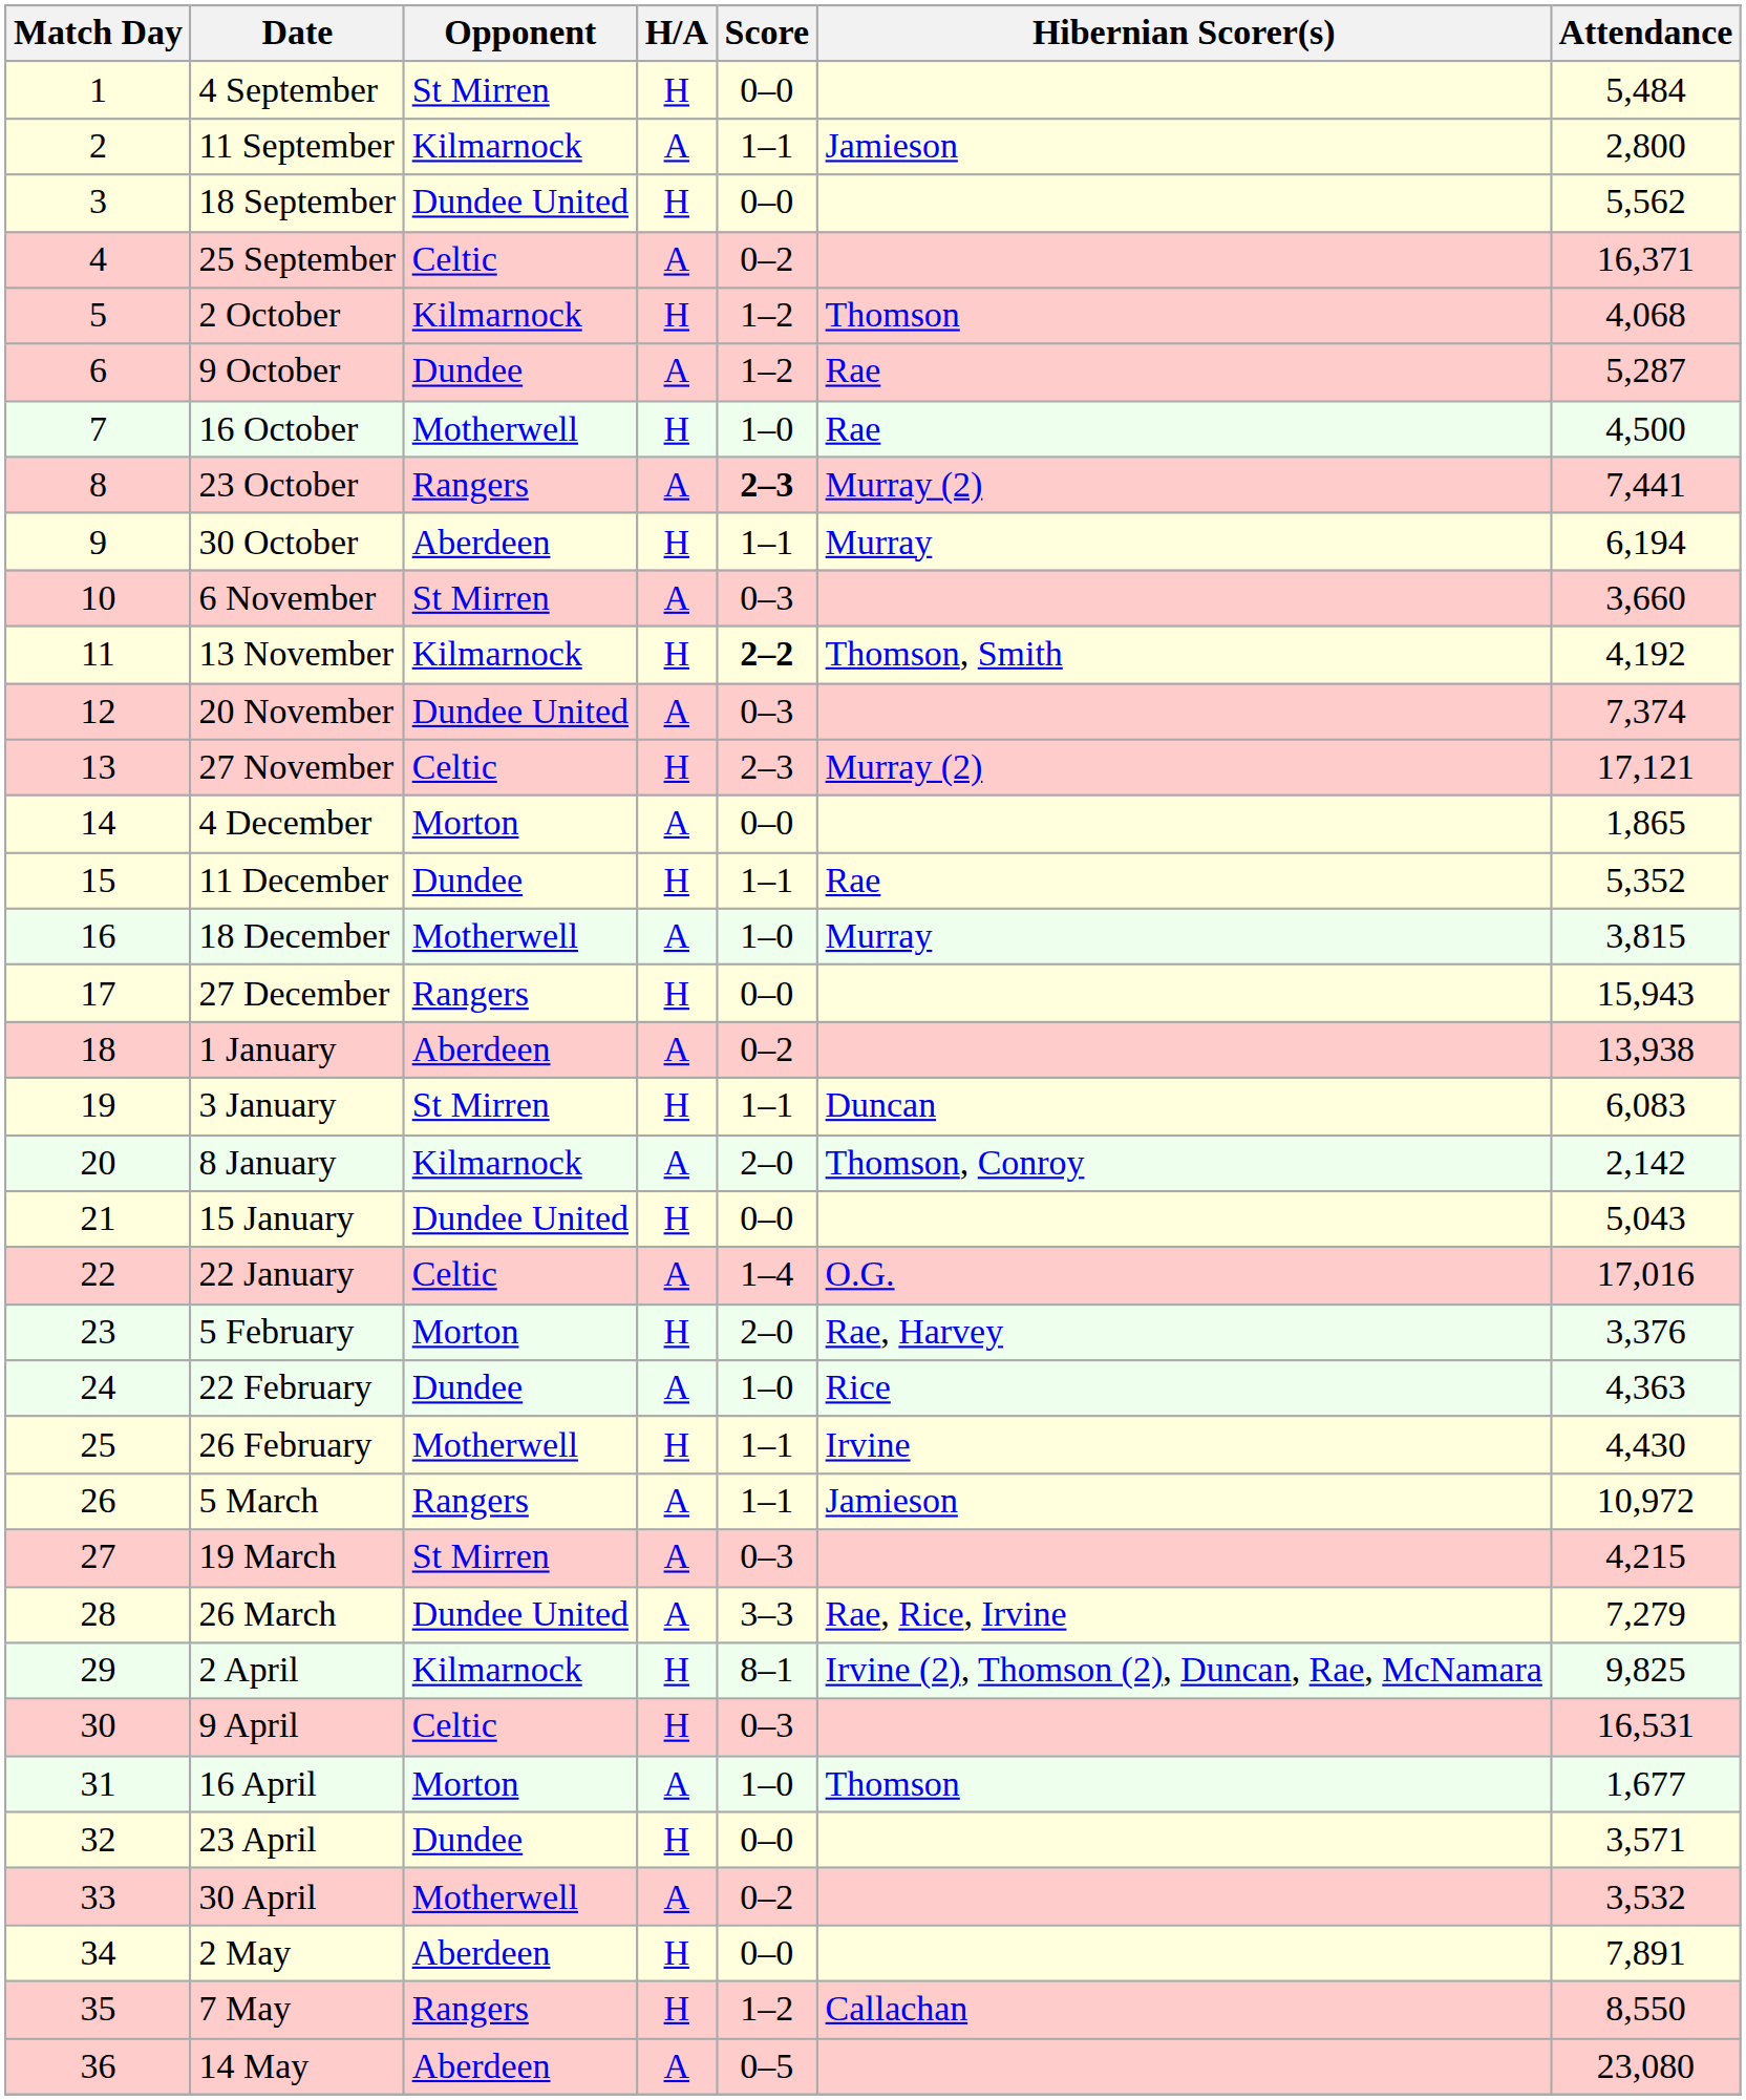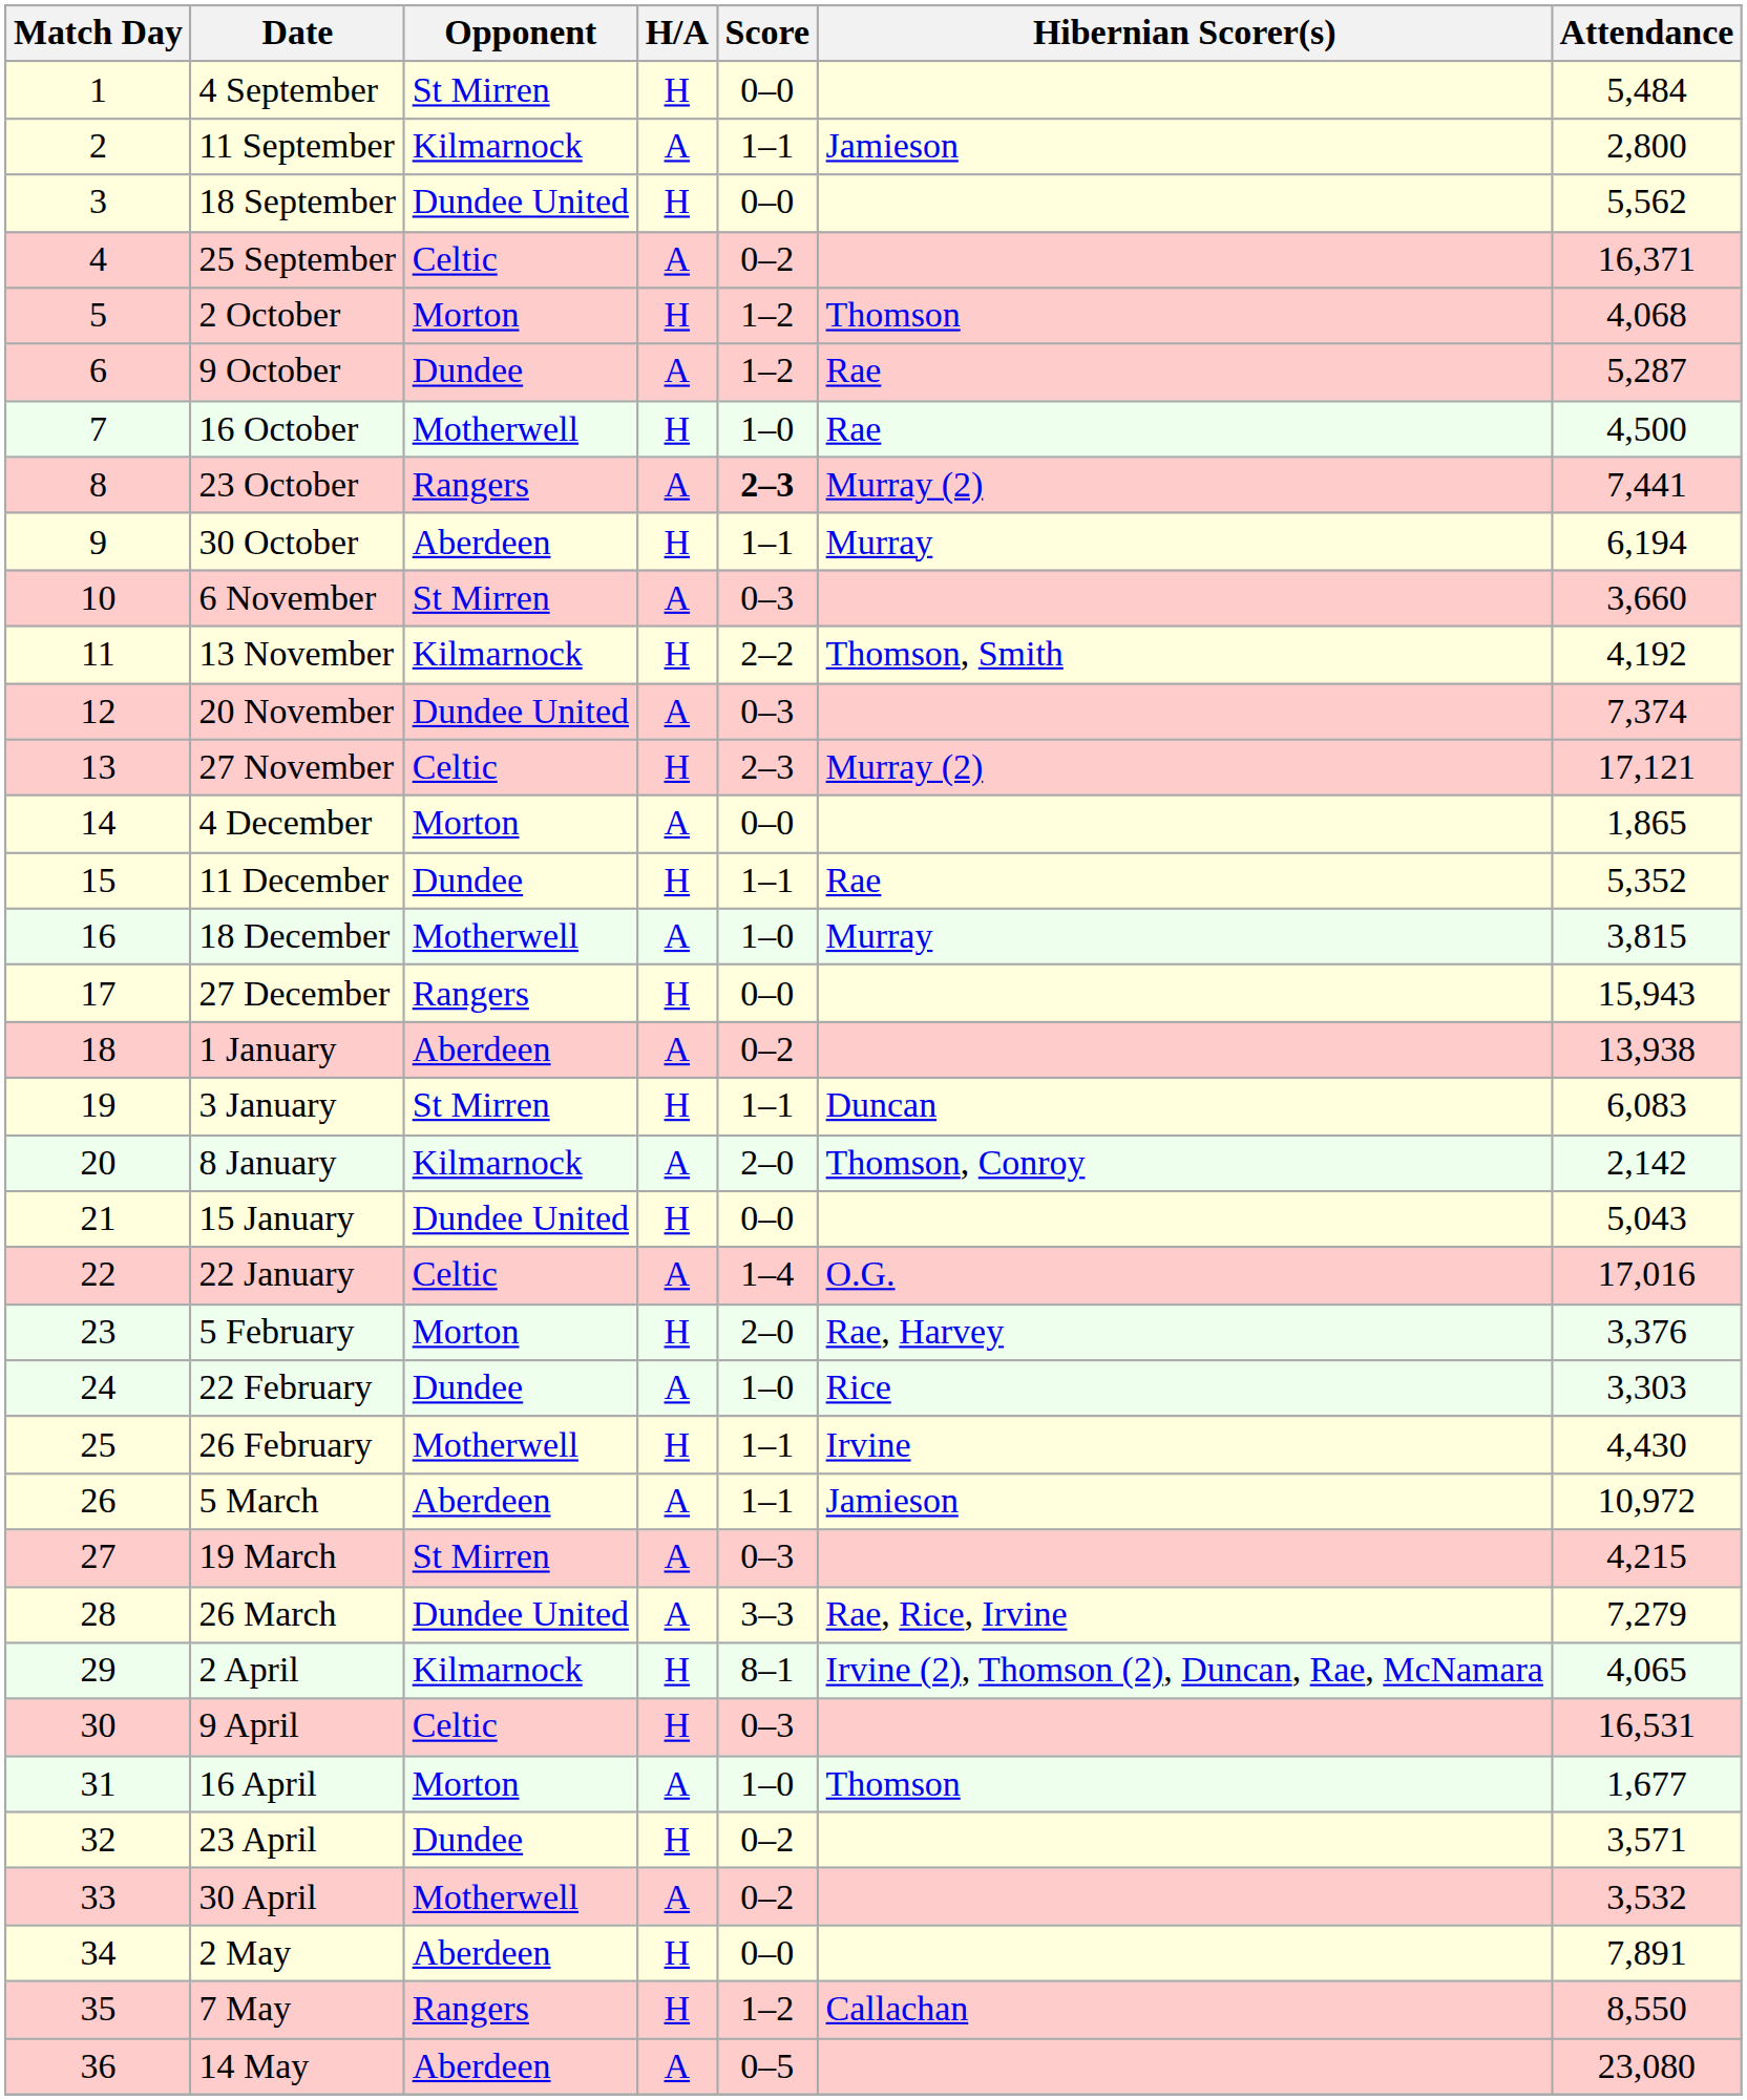 <table class="wikitable" style="text-align:center">
 <tr>
 <th>Match Day</th>
 <th>Date</th>
 <th>Opponent</th>
 <th>H/A</th>
 <th>Score</th>
 <th>Hibernian Scorer(s)</th>
 <th>Attendance</th>
 </tr>
 <tr bgcolor=#FFFFDD>
 <td>1</td>
 <td align=left>4 September</td>
 <td align=left><a href='#'>St Mirren</a></td>
 <td><a href='#'>H</a></td>
 <td>0–0</td>
 <td align=left></td>
 <td>5,484</td>
 </tr>
 <tr bgcolor=#FFFFDD>
 <td>2</td>
 <td align=left>11 September</td>
 <td align=left><a href='#'>Kilmarnock</a></td>
 <td><a href='#'>A</a></td>
 <td>1–1</td>
 <td align=left><a href='#'>Jamieson</a></td>
 <td>2,800</td>
 </tr>
 <tr bgcolor=#FFFFDD>
 <td>3</td>
 <td align=left>18 September</td>
 <td align=left><a href='#'>Dundee United</a></td>
 <td><a href='#'>H</a></td>
 <td>0–0</td>
 <td align=left></td>
 <td>5,562</td>
 </tr>
 <tr bgcolor=#FFCCCC>
 <td>4</td>
 <td align=left>25 September</td>
 <td align=left><a href='#'>Celtic</a></td>
 <td><a href='#'>A</a></td>
 <td>0–2</td>
 <td align=left></td>
 <td>16,371</td>
 </tr>
 <tr bgcolor=#FFCCCC>
 <td>5</td>
 <td align=left>2 October</td>
-<td align=left><a href='#'>Kilmarnock</a></td>
+<td align=left><a href='#'>Morton</a></td>
 <td><a href='#'>H</a></td>
 <td>1–2</td>
 <td align=left><a href='#'>Thomson</a></td>
 <td>4,068</td>
 </tr>
 <tr bgcolor=#FFCCCC>
 <td>6</td>
 <td align=left>9 October</td>
 <td align=left><a href='#'>Dundee</a></td>
 <td><a href='#'>A</a></td>
 <td>1–2</td>
 <td align=left><a href='#'>Rae</a></td>
 <td>5,287</td>
 </tr>
 <tr bgcolor=#EEFFEE>
 <td>7</td>
 <td align=left>16 October</td>
 <td align=left><a href='#'>Motherwell</a></td>
 <td><a href='#'>H</a></td>
 <td>1–0</td>
 <td align=left><a href='#'>Rae</a></td>
 <td>4,500</td>
 </tr>
 <tr bgcolor=#FFCCCC>
 <td>8</td>
 <td align=left>23 October</td>
 <td align=left><a href='#'>Rangers</a></td>
 <td><a href='#'>A</a></td>
 <td><strong>2–3</strong></td>
 <td align=left><a href='#'>Murray (2)</a></td>
 <td>7,441</td>
 </tr>
 <tr bgcolor=#FFFFDD>
 <td>9</td>
 <td align=left>30 October</td>
 <td align=left><a href='#'>Aberdeen</a></td>
 <td><a href='#'>H</a></td>
 <td>1–1</td>
 <td align=left><a href='#'>Murray</a></td>
 <td>6,194</td>
 </tr>
 <tr bgcolor=#FFCCCC>
 <td>10</td>
 <td align=left>6 November</td>
 <td align=left><a href='#'>St Mirren</a></td>
 <td><a href='#'>A</a></td>
 <td>0–3</td>
 <td align=left></td>
 <td>3,660</td>
 </tr>
 <tr bgcolor=#FFFFDD>
 <td>11</td>
 <td align=left>13 November</td>
 <td align=left><a href='#'>Kilmarnock</a></td>
 <td><a href='#'>H</a></td>
-<td><strong>2–2</strong></td>
+<td>2–2</td>
 <td align=left><a href='#'>Thomson</a>, <a href='#'>Smith</a></td>
 <td>4,192</td>
 </tr>
 <tr bgcolor=#FFCCCC>
 <td>12</td>
 <td align=left>20 November</td>
 <td align=left><a href='#'>Dundee United</a></td>
 <td><a href='#'>A</a></td>
 <td>0–3</td>
 <td align=left></td>
 <td>7,374</td>
 </tr>
 <tr bgcolor=#FFCCCC>
 <td>13</td>
 <td align=left>27 November</td>
 <td align=left><a href='#'>Celtic</a></td>
 <td><a href='#'>H</a></td>
 <td>2–3</td>
 <td align=left><a href='#'>Murray (2)</a></td>
 <td>17,121</td>
 </tr>
 <tr bgcolor=#FFFFDD>
 <td>14</td>
 <td align=left>4 December</td>
 <td align=left><a href='#'>Morton</a></td>
 <td><a href='#'>A</a></td>
 <td>0–0</td>
 <td align=left></td>
 <td>1,865</td>
 </tr>
 <tr bgcolor=#FFFFDD>
 <td>15</td>
 <td align=left>11 December</td>
 <td align=left><a href='#'>Dundee</a></td>
 <td><a href='#'>H</a></td>
 <td>1–1</td>
 <td align=left><a href='#'>Rae</a></td>
 <td>5,352</td>
 </tr>
 <tr bgcolor=#EEFFEE>
 <td>16</td>
 <td align=left>18 December</td>
 <td align=left><a href='#'>Motherwell</a></td>
 <td><a href='#'>A</a></td>
 <td>1–0</td>
 <td align=left><a href='#'>Murray</a></td>
 <td>3,815</td>
 </tr>
 <tr bgcolor=#FFFFDD>
 <td>17</td>
 <td align=left>27 December</td>
 <td align=left><a href='#'>Rangers</a></td>
 <td><a href='#'>H</a></td>
 <td>0–0</td>
 <td align=left></td>
 <td>15,943</td>
 </tr>
 <tr bgcolor=#FFCCCC>
 <td>18</td>
 <td align=left>1 January</td>
 <td align=left><a href='#'>Aberdeen</a></td>
 <td><a href='#'>A</a></td>
 <td>0–2</td>
 <td align=left></td>
 <td>13,938</td>
 </tr>
 <tr bgcolor=#FFFFDD>
 <td>19</td>
 <td align=left>3 January</td>
 <td align=left><a href='#'>St Mirren</a></td>
 <td><a href='#'>H</a></td>
 <td>1–1</td>
 <td align=left><a href='#'>Duncan</a></td>
 <td>6,083</td>
 </tr>
 <tr bgcolor=#EEFFEE>
 <td>20</td>
 <td align=left>8 January</td>
 <td align=left><a href='#'>Kilmarnock</a></td>
 <td><a href='#'>A</a></td>
 <td>2–0</td>
 <td align=left><a href='#'>Thomson</a>, <a href='#'>Conroy</a></td>
 <td>2,142</td>
 </tr>
 <tr bgcolor=#FFFFDD>
 <td>21</td>
 <td align=left>15 January</td>
 <td align=left><a href='#'>Dundee United</a></td>
 <td><a href='#'>H</a></td>
 <td>0–0</td>
 <td align=left></td>
 <td>5,043</td>
 </tr>
 <tr bgcolor=#FFCCCC>
 <td>22</td>
 <td align=left>22 January</td>
 <td align=left><a href='#'>Celtic</a></td>
 <td><a href='#'>A</a></td>
 <td>1–4</td>
 <td align=left><a href='#'>O.G.</a></td>
 <td>17,016</td>
 </tr>
 <tr bgcolor=#EEFFEE>
 <td>23</td>
 <td align=left>5 February</td>
 <td align=left><a href='#'>Morton</a></td>
 <td><a href='#'>H</a></td>
 <td>2–0</td>
 <td align=left><a href='#'>Rae</a>, <a href='#'>Harvey</a></td>
 <td>3,376</td>
 </tr>
 <tr bgcolor=#EEFFEE>
 <td>24</td>
 <td align=left>22 February</td>
 <td align=left><a href='#'>Dundee</a></td>
 <td><a href='#'>A</a></td>
 <td>1–0</td>
 <td align=left><a href='#'>Rice</a></td>
-<td>4,363</td>
+<td>3,303</td>
 </tr>
 <tr bgcolor=#FFFFDD>
 <td>25</td>
 <td align=left>26 February</td>
 <td align=left><a href='#'>Motherwell</a></td>
 <td><a href='#'>H</a></td>
 <td>1–1</td>
 <td align=left><a href='#'>Irvine</a></td>
 <td>4,430</td>
 </tr>
 <tr bgcolor=#FFFFDD>
 <td>26</td>
 <td align=left>5 March</td>
-<td align=left><a href='#'>Rangers</a></td>
+<td align=left><a href='#'>Aberdeen</a></td>
 <td><a href='#'>A</a></td>
 <td>1–1</td>
 <td align=left><a href='#'>Jamieson</a></td>
 <td>10,972</td>
 </tr>
 <tr bgcolor=#FFCCCC>
 <td>27</td>
 <td align=left>19 March</td>
 <td align=left><a href='#'>St Mirren</a></td>
 <td><a href='#'>A</a></td>
 <td>0–3</td>
 <td align=left></td>
 <td>4,215</td>
 </tr>
 <tr bgcolor=#FFFFDD>
 <td>28</td>
 <td align=left>26 March</td>
 <td align=left><a href='#'>Dundee United</a></td>
 <td><a href='#'>A</a></td>
 <td>3–3</td>
 <td align=left><a href='#'>Rae</a>, <a href='#'>Rice</a>, <a href='#'>Irvine</a></td>
 <td>7,279</td>
 </tr>
 <tr bgcolor=#EEFFEE>
 <td>29</td>
 <td align=left>2 April</td>
 <td align=left><a href='#'>Kilmarnock</a></td>
 <td><a href='#'>H</a></td>
 <td>8–1</td>
 <td align=left><a href='#'>Irvine (2)</a>, <a href='#'>Thomson (2)</a>, <a href='#'>Duncan</a>, <a href='#'>Rae</a>, <a href='#'>McNamara</a></td>
-<td>9,825</td>
+<td>4,065</td>
 </tr>
 <tr bgcolor=#FFCCCC>
 <td>30</td>
 <td align=left>9 April</td>
 <td align=left><a href='#'>Celtic</a></td>
 <td><a href='#'>H</a></td>
 <td>0–3</td>
 <td align=left></td>
 <td>16,531</td>
 </tr>
 <tr bgcolor=#EEFFEE>
 <td>31</td>
 <td align=left>16 April</td>
 <td align=left><a href='#'>Morton</a></td>
 <td><a href='#'>A</a></td>
 <td>1–0</td>
 <td align=left><a href='#'>Thomson</a></td>
 <td>1,677</td>
 </tr>
 <tr bgcolor=#FFFFDD>
 <td>32</td>
 <td align=left>23 April</td>
 <td align=left><a href='#'>Dundee</a></td>
 <td><a href='#'>H</a></td>
-<td>0–0</td>
+<td>0–2</td>
 <td align=left></td>
 <td>3,571</td>
 </tr>
 <tr bgcolor=#FFCCCC>
 <td>33</td>
 <td align=left>30 April</td>
 <td align=left><a href='#'>Motherwell</a></td>
 <td><a href='#'>A</a></td>
 <td>0–2</td>
 <td align=left></td>
 <td>3,532</td>
 </tr>
 <tr bgcolor=#FFFFDD>
 <td>34</td>
 <td align=left>2 May</td>
 <td align=left><a href='#'>Aberdeen</a></td>
 <td><a href='#'>H</a></td>
 <td>0–0</td>
 <td align=left></td>
 <td>7,891</td>
 </tr>
 <tr bgcolor=#FFCCCC>
 <td>35</td>
 <td align=left>7 May</td>
 <td align=left><a href='#'>Rangers</a></td>
 <td><a href='#'>H</a></td>
 <td>1–2</td>
 <td align=left><a href='#'>Callachan</a></td>
 <td>8,550</td>
 </tr>
 <tr bgcolor=#FFCCCC>
 <td>36</td>
 <td align=left>14 May</td>
 <td align=left><a href='#'>Aberdeen</a></td>
 <td><a href='#'>A</a></td>
 <td>0–5</td>
 <td align=left></td>
 <td>23,080</td>
 </tr>
 <tr>
 </tr>
 </table>
